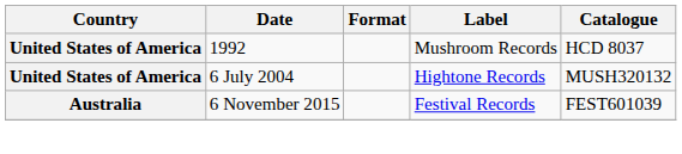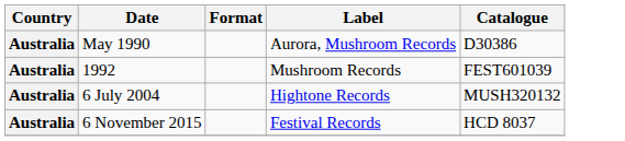 <table class="wikitable plainrowheaders">
 <tr>
 <th scope="col">Country</th>
 <th scope="col">Date</th>
 <th scope="col">Format</th>
 <th scope="col">Label</th>
 <th scope="col">Catalogue</th>
 </tr>
 <tr>
-<th scope="row">United States of America</th>
+<th scope="row">Australia</th>
+<td>May 1990</td>
+<td></td>
+<td>Aurora, <a href='#'>Mushroom Records</a></td>
+<td>D30386</td>
+</tr>
+<tr>
+<th scope="row">Australia</th>
 <td>1992</td>
 <td></td>
 <td>Mushroom Records</td>
-<td>HCD 8037</td>
+<td>FEST601039</td>
 </tr>
 <tr>
-<th scope="row">United States of America</th>
+<th scope="row">Australia</th>
 <td>6 July 2004 </td>
 <td></td>
 <td><a href='#'>Hightone Records</a></td>
 <td>MUSH320132</td>
 </tr>
 <tr>
 <th scope="row">Australia</th>
 <td>6 November 2015 </td>
 <td></td>
 <td><a href='#'>Festival Records</a></td>
-<td>FEST601039</td>
+<td>HCD 8037</td>
 </tr>
 <tr>
 </tr>
 </table>
